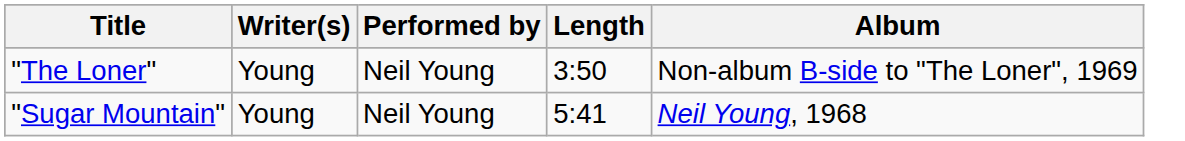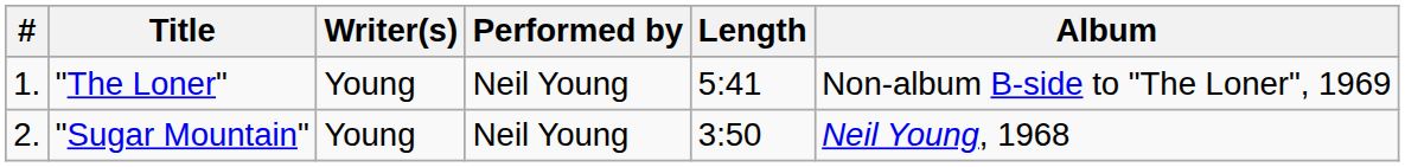 <table class="wikitable">
 <tr>
+<th>#</th>
 <th>Title</th>
 <th>Writer(s)</th>
 <th>Performed by</th>
 <th>Length</th>
 <th>Album</th>
 </tr>
 <tr>
+<td>1.</td>
 <td>"<a href='#'>The Loner</a>"</td>
 <td>Young</td>
 <td>Neil Young</td>
-<td>3:50</td>
+<td>5:41</td>
 <td>Non-album <a href='#'>B-side</a> to "The Loner", 1969</td>
 </tr>
 <tr>
+<td>2.</td>
 <td>"<a href='#'>Sugar Mountain</a>"</td>
 <td>Young</td>
 <td>Neil Young</td>
-<td>5:41</td>
+<td>3:50</td>
 <td><em><a href='#'>Neil Young</a></em>, 1968</td>
 </tr>
 </table>
